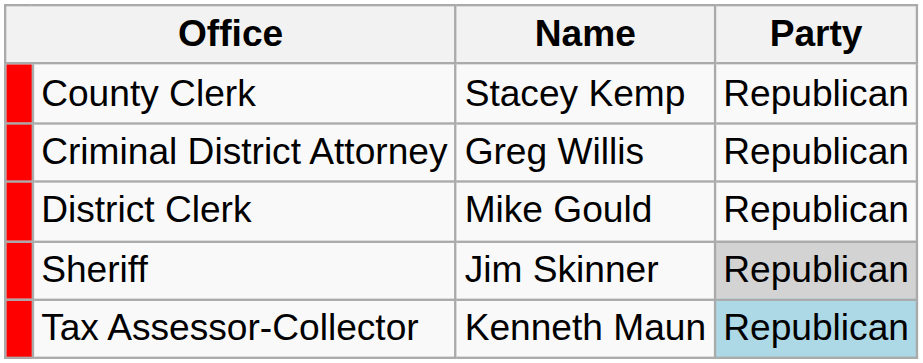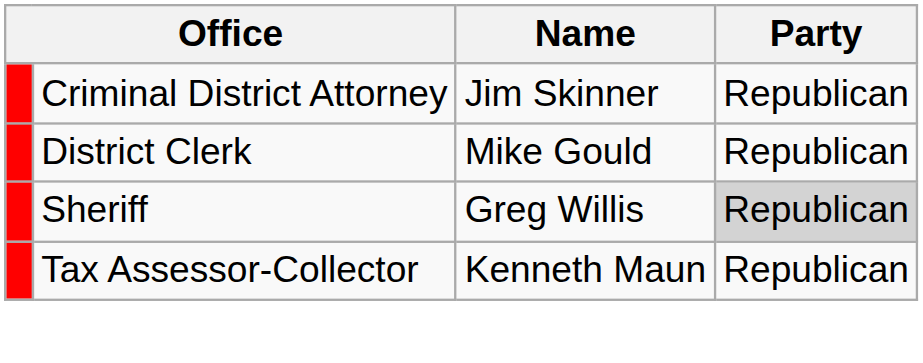 <table class=wikitable>
 <tr>
 <th colspan="2"  style="text-align:center; vertical-align:bottom;">Office</th>
 <th style="text-align:center; vertical-align:bottom;">Name</th>
 <th style="text-align:center; vertical-align:bottom;">Party</th>
 </tr>
 <tr>
 <td bgcolor=red> </td>
-<td>County Clerk</td>
-<td>Stacey Kemp</td>
-<td>Republican</td>
-</tr>
-<tr>
-<td bgcolor=red> </td>
 <td>Criminal District Attorney</td>
-<td>Greg Willis</td>
+<td>Jim Skinner</td>
 <td>Republican</td>
 </tr>
 <tr>
 <td style="background:red;"> </td>
 <td>District Clerk</td>
 <td>Mike Gould</td>
 <td>Republican</td>
 </tr>
 <tr>
 <td bgcolor=red> </td>
 <td>Sheriff</td>
-<td>Jim Skinner</td>
+<td>Greg Willis</td>
 <td style="background: lightgrey;">Republican</td>
 </tr>
 <tr>
 <td bgcolor=red> </td>
 <td>Tax Assessor-Collector</td>
 <td>Kenneth Maun</td>
-<td style="background: lightblue;">Republican</td>
+<td>Republican</td>
 </tr>
 </table>
